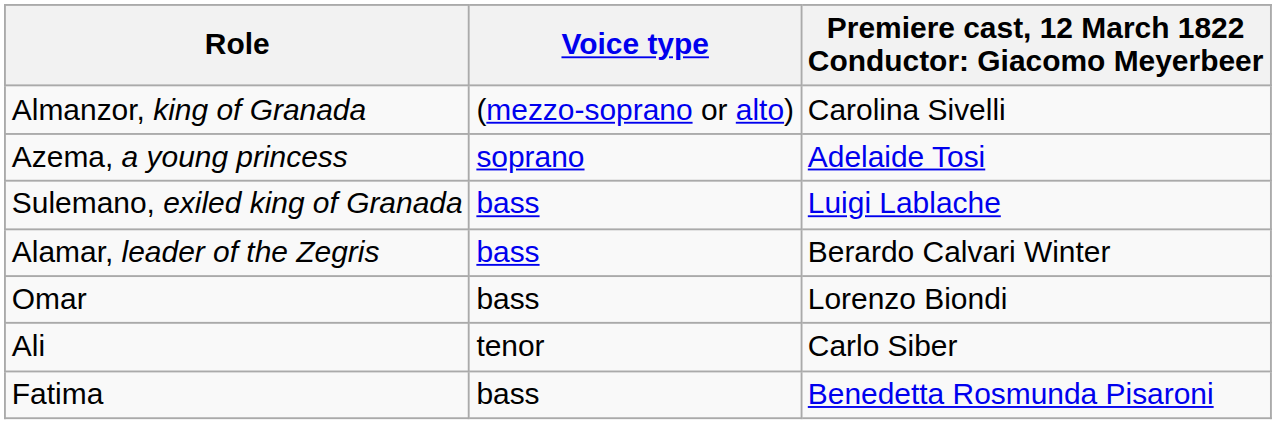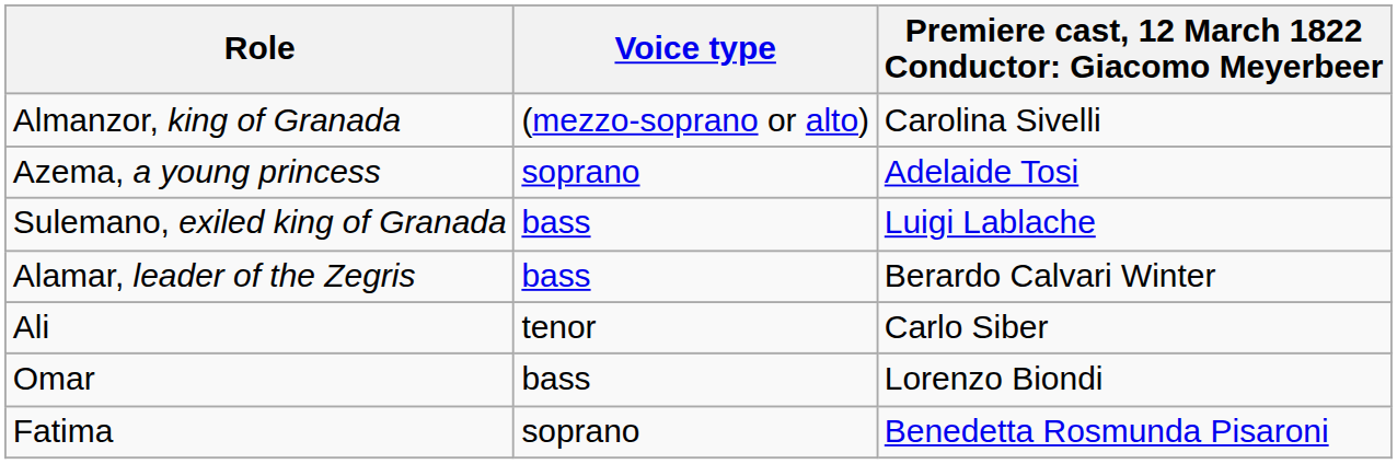 <table class="wikitable">
 <tr>
 <th>Role</th>
 <th><a href='#'>Voice type</a></th>
 <th>Premiere cast, 12 March 1822<br>Conductor: Giacomo Meyerbeer</th>
 </tr>
 <tr>
 <td>Almanzor, <em>king of Granada</em></td>
 <td>(<a href='#'>mezzo-soprano</a> or <a href='#'>alto</a>)</td>
 <td>Carolina Sivelli</td>
 </tr>
 <tr>
 <td>Azema, <em>a young princess</em></td>
 <td><a href='#'>soprano</a></td>
 <td><a href='#'>Adelaide Tosi</a></td>
 </tr>
 <tr>
 <td>Sulemano, <em>exiled king of Granada</em></td>
 <td><a href='#'>bass</a></td>
 <td><a href='#'>Luigi Lablache</a></td>
 </tr>
 <tr>
 <td>Alamar, <em>leader of the Zegris</em></td>
 <td><a href='#'>bass</a></td>
 <td>Berardo Calvari Winter</td>
 </tr>
 <tr>
+<td>Ali</td>
+<td>tenor</td>
+<td>Carlo Siber</td>
+</tr>
+<tr>
 <td>Omar</td>
 <td>bass</td>
 <td>Lorenzo Biondi</td>
 </tr>
 <tr>
-<td>Ali</td>
-<td>tenor</td>
-<td>Carlo Siber</td>
-</tr>
-<tr>
 <td>Fatima</td>
-<td>bass</td>
+<td>soprano</td>
 <td><a href='#'>Benedetta Rosmunda Pisaroni</a></td>
 </tr>
 </table>
